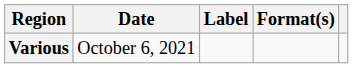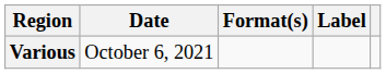 <table class="wikitable plainrowheaders">
 <tr>
 <th scope="col">Region</th>
 <th scope="col">Date</th>
+<th scope="col">Format(s)</th>
 <th scope="col">Label</th>
-<th scope="col">Format(s)</th>
 <th scope="col"></th>
 </tr>
 <tr>
 <th scope="row">Various</th>
 <td>October 6, 2021</td>
 <td></td>
 <td></td>
 <td align="center"></td>
 </tr>
 </table>
